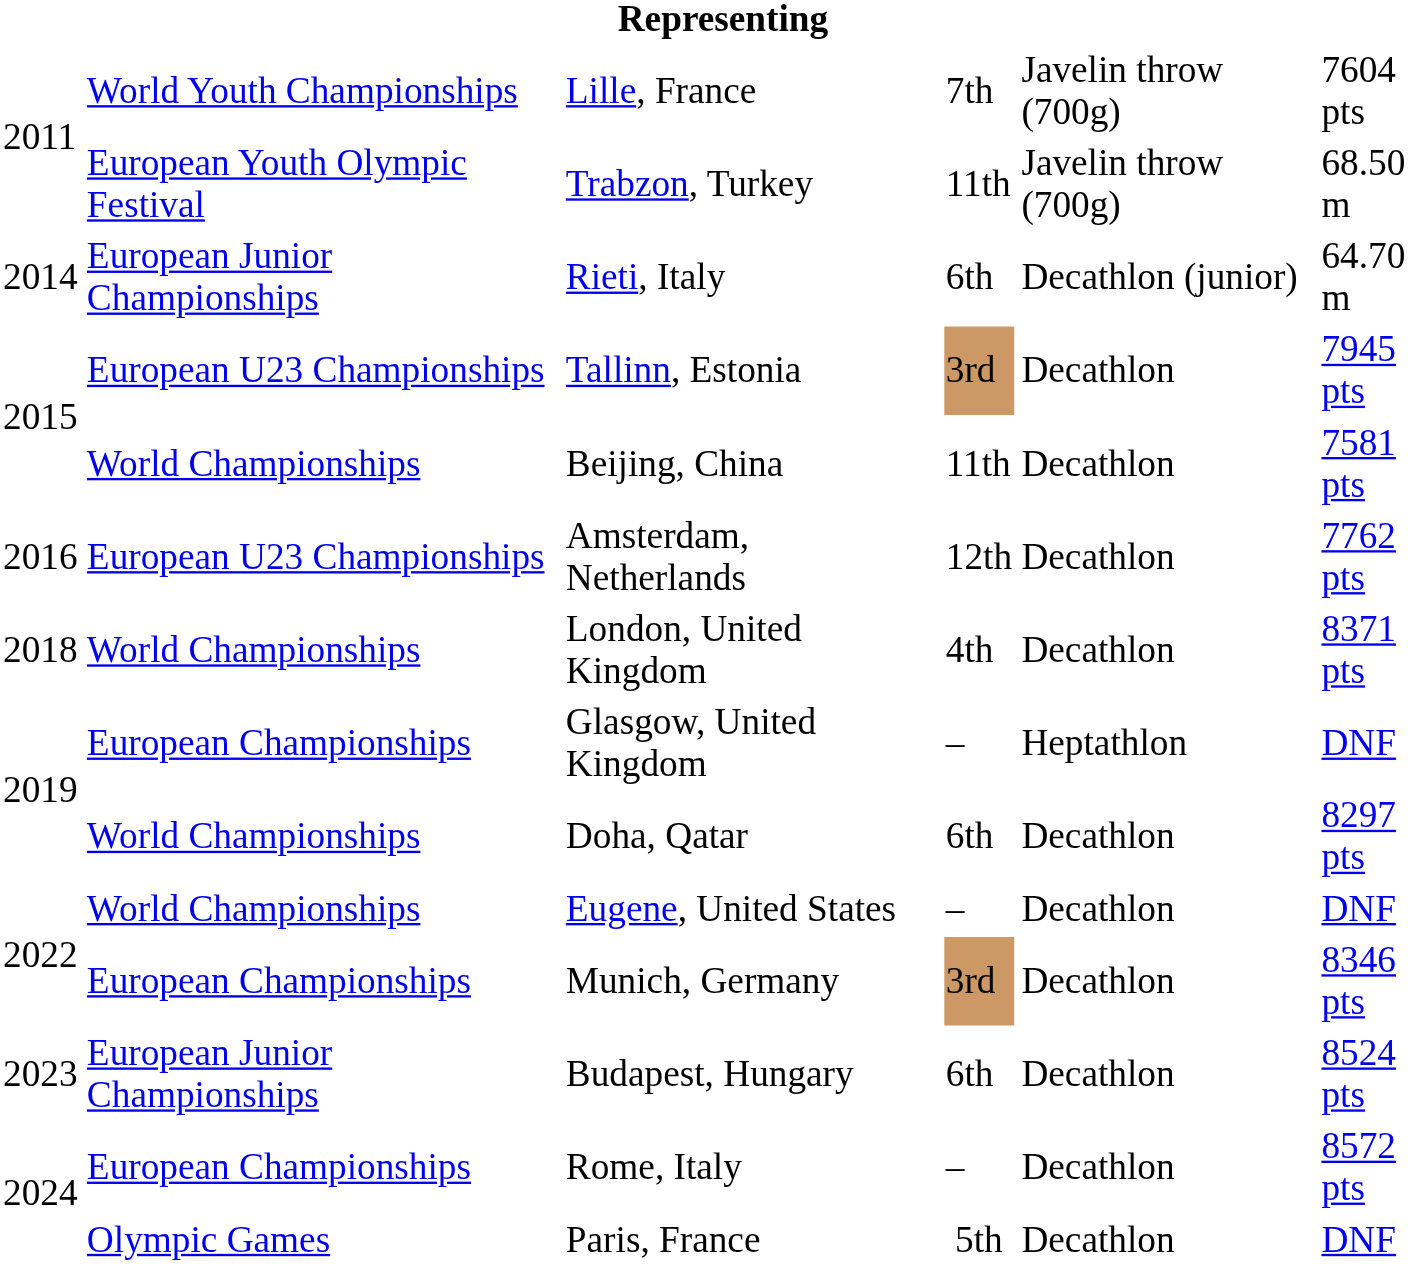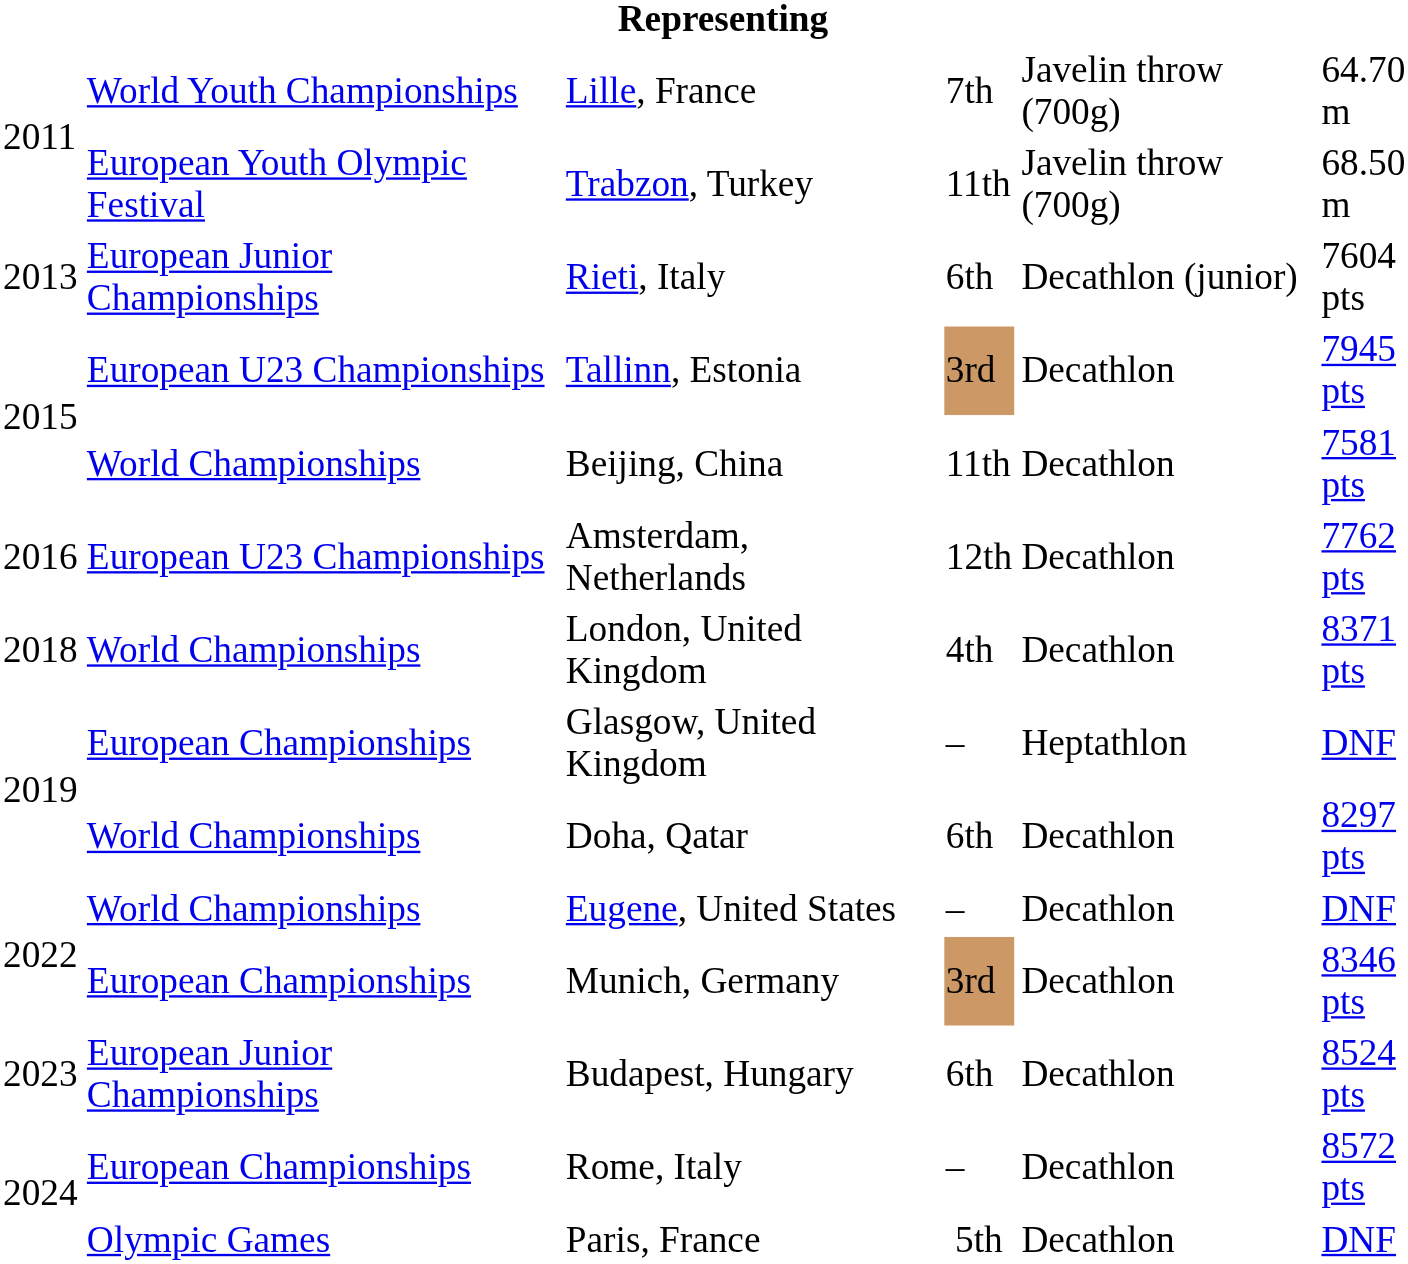 <table>
 <tr>
 <th colspan="6">Representing </th>
 </tr>
 <tr>
 <td rowspan=2>2011</td>
 <td><a href='#'>World Youth Championships</a></td>
 <td><a href='#'>Lille</a>, France</td>
 <td>7th</td>
 <td>Javelin throw (700g)</td>
-<td>7604 pts</td>
+<td>64.70 m</td>
 </tr>
 <tr>
 <td><a href='#'>European Youth Olympic Festival</a></td>
 <td><a href='#'>Trabzon</a>, Turkey</td>
 <td>11th</td>
 <td>Javelin throw (700g)</td>
 <td>68.50 m</td>
 </tr>
 <tr>
-<td>2014</td>
+<td>2013</td>
 <td><a href='#'>European Junior Championships</a></td>
 <td><a href='#'>Rieti</a>, Italy</td>
 <td>6th</td>
 <td>Decathlon (junior)</td>
-<td>64.70 m</td>
+<td>7604 pts</td>
 </tr>
 <tr>
 <td rowspan=2>2015</td>
 <td><a href='#'>European U23 Championships</a></td>
 <td><a href='#'>Tallinn</a>, Estonia</td>
 <td bgcolor=cc9966>3rd</td>
 <td>Decathlon</td>
 <td><a href='#'>7945 pts</a></td>
 </tr>
 <tr>
 <td><a href='#'>World Championships</a></td>
 <td>Beijing, China</td>
 <td>11th</td>
 <td>Decathlon</td>
 <td><a href='#'>7581 pts</a></td>
 </tr>
 <tr>
 <td>2016</td>
 <td><a href='#'>European U23 Championships</a></td>
 <td>Amsterdam, Netherlands</td>
 <td>12th</td>
 <td>Decathlon</td>
 <td><a href='#'>7762 pts</a></td>
 </tr>
 <tr>
 <td>2018</td>
 <td><a href='#'>World Championships</a></td>
 <td>London, United Kingdom</td>
 <td>4th</td>
 <td>Decathlon</td>
 <td><a href='#'>8371 pts</a></td>
 </tr>
 <tr>
 <td rowspan=2>2019</td>
 <td><a href='#'>European Championships</a></td>
 <td>Glasgow, United Kingdom</td>
 <td>–</td>
 <td>Heptathlon</td>
 <td><a href='#'>DNF</a></td>
 </tr>
 <tr>
 <td><a href='#'>World Championships</a></td>
 <td>Doha, Qatar</td>
 <td>6th</td>
 <td>Decathlon</td>
 <td><a href='#'>8297 pts</a></td>
 </tr>
 <tr>
 <td rowspan=2>2022</td>
 <td><a href='#'>World Championships</a></td>
 <td><a href='#'>Eugene</a>, United States</td>
 <td>–</td>
 <td>Decathlon</td>
 <td><a href='#'>DNF</a></td>
 </tr>
 <tr>
 <td><a href='#'>European Championships</a></td>
 <td>Munich, Germany</td>
 <td bgcolor=cc9966>3rd</td>
 <td>Decathlon</td>
 <td><a href='#'>8346 pts</a></td>
 </tr>
 <tr>
 <td>2023</td>
 <td><a href='#'>European Junior Championships</a></td>
 <td>Budapest, Hungary</td>
 <td>6th</td>
 <td>Decathlon</td>
 <td><a href='#'>8524 pts</a></td>
 </tr>
 <tr>
 <td rowspan=2>2024</td>
 <td><a href='#'>European Championships</a></td>
 <td>Rome, Italy</td>
 <td>–</td>
 <td>Decathlon</td>
 <td><a href='#'>8572 pts</a></td>
 </tr>
 <tr>
 <td><a href='#'>Olympic Games</a></td>
 <td>Paris, France</td>
 <td align="center">5th</td>
 <td>Decathlon</td>
 <td><a href='#'>DNF</a></td>
 </tr>
 </table>
